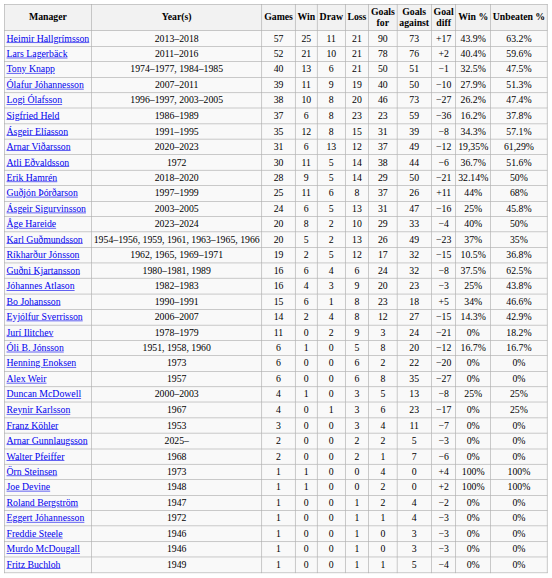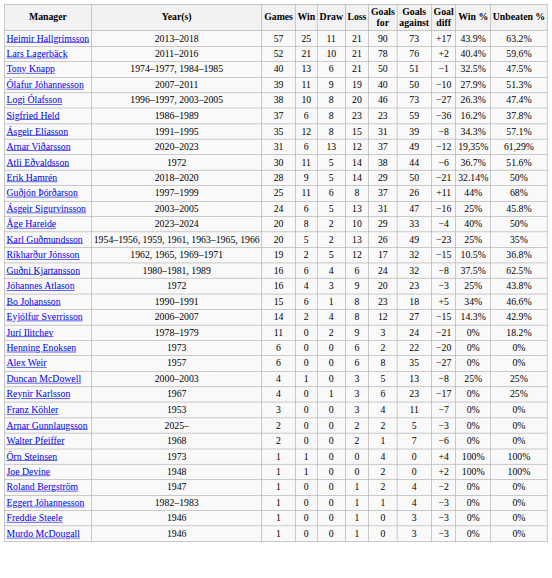 <table class="sortable wikitable" style="text-align: center;">
 <tr>
 <th>Manager</th>
 <th>Year(s)</th>
 <th>Games</th>
 <th>Win</th>
 <th>Draw</th>
 <th>Loss</th>
 <th>Goals <br> for</th>
 <th>Goals <br> against</th>
 <th>Goal <br> diff</th>
 <th>Win %</th>
 <th>Unbeaten %</th>
 </tr>
 <tr>
 <td style="text-align: left;"> <a href='#'>Heimir Hallgrímsson</a></td>
 <td>2013–2018</td>
 <td>57</td>
 <td>25</td>
 <td>11</td>
 <td>21</td>
 <td>90</td>
 <td>73</td>
 <td>+17</td>
 <td>43.9%</td>
 <td>63.2%</td>
 </tr>
 <tr>
 <td style="text-align: left;"> <a href='#'>Lars Lagerbäck</a></td>
 <td>2011–2016</td>
 <td>52</td>
 <td>21</td>
 <td>10</td>
 <td>21</td>
 <td>78</td>
 <td>76</td>
 <td>+2</td>
 <td>40.4%</td>
 <td>59.6%</td>
 </tr>
 <tr>
 <td style="text-align: left;"> <a href='#'>Tony Knapp</a></td>
 <td>1974–1977, 1984–1985</td>
 <td>40</td>
 <td>13</td>
 <td>6</td>
 <td>21</td>
 <td>50</td>
 <td>51</td>
 <td>−1</td>
 <td>32.5%</td>
 <td>47.5%</td>
 </tr>
 <tr>
 <td style="text-align: left;"> <a href='#'>Ólafur Jóhannesson</a></td>
 <td>2007–2011</td>
 <td>39</td>
 <td>11</td>
 <td>9</td>
 <td>19</td>
 <td>40</td>
 <td>50</td>
 <td>−10</td>
 <td>27.9%</td>
 <td>51.3%</td>
 </tr>
 <tr>
 <td style="text-align: left;"> <a href='#'>Logi Ólafsson</a></td>
 <td>1996–1997, 2003–2005</td>
 <td>38</td>
 <td>10</td>
 <td>8</td>
 <td>20</td>
 <td>46</td>
 <td>73</td>
 <td>−27</td>
-<td>26.2%</td>
+<td>26.3%</td>
 <td>47.4%</td>
 </tr>
 <tr>
 <td style="text-align: left;"> <a href='#'>Sigfried Held</a></td>
 <td>1986–1989</td>
 <td>37</td>
 <td>6</td>
 <td>8</td>
 <td>23</td>
 <td>23</td>
 <td>59</td>
 <td>−36</td>
 <td>16.2%</td>
 <td>37.8%</td>
 </tr>
 <tr>
 <td style="text-align: left;"> <a href='#'>Ásgeir Elíasson</a></td>
 <td>1991–1995</td>
 <td>35</td>
 <td>12</td>
 <td>8</td>
 <td>15</td>
 <td>31</td>
 <td>39</td>
 <td>−8</td>
 <td>34.3%</td>
 <td>57.1%</td>
 </tr>
 <tr>
 <td style="text-align: left;"> <a href='#'>Arnar Viðarsson</a></td>
 <td>2020–2023</td>
 <td>31</td>
 <td>6</td>
 <td>13</td>
 <td>12</td>
 <td>37</td>
 <td>49</td>
 <td>−12</td>
 <td>19,35%</td>
 <td>61,29%</td>
 </tr>
 <tr>
 <td style="text-align: left;"> <a href='#'>Atli Eðvaldsson</a></td>
 <td>1972</td>
 <td>30</td>
 <td>11</td>
 <td>5</td>
 <td>14</td>
 <td>38</td>
 <td>44</td>
 <td>−6</td>
 <td>36.7%</td>
 <td>51.6%</td>
 </tr>
 <tr>
 <td style="text-align: left;"> <a href='#'>Erik Hamrén</a></td>
 <td>2018–2020</td>
 <td>28</td>
 <td>9</td>
 <td>5</td>
 <td>14</td>
 <td>29</td>
 <td>50</td>
 <td>−21</td>
 <td>32.14%</td>
 <td>50%</td>
 </tr>
 <tr>
 <td style="text-align: left;"> <a href='#'>Guðjón Þórðarson</a></td>
 <td>1997–1999</td>
 <td>25</td>
 <td>11</td>
 <td>6</td>
 <td>8</td>
 <td>37</td>
 <td>26</td>
 <td>+11</td>
 <td>44%</td>
 <td>68%</td>
 </tr>
 <tr>
 <td style="text-align: left;"> <a href='#'>Ásgeir Sigurvinsson</a></td>
 <td>2003–2005</td>
 <td>24</td>
 <td>6</td>
 <td>5</td>
 <td>13</td>
 <td>31</td>
 <td>47</td>
 <td>−16</td>
 <td>25%</td>
 <td>45.8%</td>
 </tr>
 <tr>
 <td style="text-align: left;"> <a href='#'>Åge Hareide</a></td>
 <td>2023–2024</td>
 <td>20</td>
 <td>8</td>
 <td>2</td>
 <td>10</td>
 <td>29</td>
 <td>33</td>
 <td>−4</td>
 <td>40%</td>
 <td>50%</td>
 </tr>
 <tr>
 <td style="text-align: left;"> <a href='#'>Karl Guðmundsson</a></td>
 <td>1954–1956, 1959, 1961, 1963–1965, 1966</td>
 <td>20</td>
 <td>5</td>
 <td>2</td>
 <td>13</td>
 <td>26</td>
 <td>49</td>
 <td>−23</td>
-<td>37%</td>
+<td>25%</td>
 <td>35%</td>
 </tr>
 <tr>
 <td style="text-align: left;"> <a href='#'>Ríkharður Jónsson</a></td>
 <td>1962, 1965, 1969–1971</td>
 <td>19</td>
 <td>2</td>
 <td>5</td>
 <td>12</td>
 <td>17</td>
 <td>32</td>
 <td>−15</td>
 <td>10.5%</td>
 <td>36.8%</td>
 </tr>
 <tr>
 <td style="text-align: left;"> <a href='#'>Guðni Kjartansson</a></td>
 <td>1980–1981, 1989</td>
 <td>16</td>
 <td>6</td>
 <td>4</td>
 <td>6</td>
 <td>24</td>
 <td>32</td>
 <td>−8</td>
 <td>37.5%</td>
 <td>62.5%</td>
 </tr>
 <tr>
 <td style="text-align: left;"> <a href='#'>Jóhannes Atlason</a></td>
-<td>1982–1983</td>
+<td>1972</td>
 <td>16</td>
 <td>4</td>
 <td>3</td>
 <td>9</td>
 <td>20</td>
 <td>23</td>
 <td>−3</td>
 <td>25%</td>
 <td>43.8%</td>
 </tr>
 <tr>
 <td style="text-align: left;"> <a href='#'>Bo Johansson</a></td>
 <td>1990–1991</td>
 <td>15</td>
 <td>6</td>
 <td>1</td>
 <td>8</td>
 <td>23</td>
 <td>18</td>
 <td>+5</td>
 <td>34%</td>
 <td>46.6%</td>
 </tr>
 <tr>
 <td style="text-align: left;"> <a href='#'>Eyjólfur Sverrisson</a></td>
 <td>2006–2007</td>
 <td>14</td>
 <td>2</td>
 <td>4</td>
 <td>8</td>
 <td>12</td>
 <td>27</td>
 <td>−15</td>
 <td>14.3%</td>
 <td>42.9%</td>
 </tr>
 <tr>
 <td style="text-align: left;"> <a href='#'>Jurí Ilitchev</a></td>
 <td>1978–1979</td>
 <td>11</td>
 <td>0</td>
 <td>2</td>
 <td>9</td>
 <td>3</td>
 <td>24</td>
 <td>−21</td>
 <td>0%</td>
 <td>18.2%</td>
-</tr>
-<tr>
-<td style="text-align: left;"> <a href='#'>Óli B. Jónsson</a></td>
-<td>1951, 1958, 1960</td>
-<td>6</td>
-<td>1</td>
-<td>0</td>
-<td>5</td>
-<td>8</td>
-<td>20</td>
-<td>−12</td>
-<td>16.7%</td>
-<td>16.7%</td>
 </tr>
 <tr>
 <td style="text-align: left;"> <a href='#'>Henning Enoksen</a></td>
 <td>1973</td>
 <td>6</td>
 <td>0</td>
 <td>0</td>
 <td>6</td>
 <td>2</td>
 <td>22</td>
 <td>−20</td>
 <td>0%</td>
 <td>0%</td>
 </tr>
 <tr>
 <td style="text-align: left;"> <a href='#'>Alex Weir</a></td>
 <td>1957</td>
 <td>6</td>
 <td>0</td>
 <td>0</td>
 <td>6</td>
 <td>8</td>
 <td>35</td>
 <td>−27</td>
 <td>0%</td>
 <td>0%</td>
 </tr>
 <tr>
 <td style="text-align: left;"> <a href='#'>Duncan McDowell</a></td>
 <td>2000–2003</td>
 <td>4</td>
 <td>1</td>
 <td>0</td>
 <td>3</td>
 <td>5</td>
 <td>13</td>
 <td>−8</td>
 <td>25%</td>
 <td>25%</td>
 </tr>
 <tr>
 <td style="text-align: left;"> <a href='#'>Reynir Karlsson</a></td>
 <td>1967</td>
 <td>4</td>
 <td>0</td>
 <td>1</td>
 <td>3</td>
 <td>6</td>
 <td>23</td>
 <td>−17</td>
 <td>0%</td>
 <td>25%</td>
 </tr>
 <tr>
 <td style="text-align: left;"> <a href='#'>Franz Köhler</a></td>
 <td>1953</td>
 <td>3</td>
 <td>0</td>
 <td>0</td>
 <td>3</td>
 <td>4</td>
 <td>11</td>
 <td>−7</td>
 <td>0%</td>
 <td>0%</td>
 </tr>
 <tr>
 <td style="text-align: left;"> <a href='#'>Arnar Gunnlaugsson</a></td>
 <td>2025–</td>
 <td>2</td>
 <td>0</td>
 <td>0</td>
 <td>2</td>
 <td>2</td>
 <td>5</td>
 <td>−3</td>
 <td>0%</td>
 <td>0%</td>
 </tr>
 <tr>
 <td style="text-align: left;"> <a href='#'>Walter Pfeiffer</a></td>
 <td>1968</td>
 <td>2</td>
 <td>0</td>
 <td>0</td>
 <td>2</td>
 <td>1</td>
 <td>7</td>
 <td>−6</td>
 <td>0%</td>
 <td>0%</td>
 </tr>
 <tr>
 <td style="text-align: left;"> <a href='#'>Örn Steinsen</a></td>
 <td>1973</td>
 <td>1</td>
 <td>1</td>
 <td>0</td>
 <td>0</td>
 <td>4</td>
 <td>0</td>
 <td>+4</td>
 <td>100%</td>
 <td>100%</td>
 </tr>
 <tr>
 <td style="text-align: left;"> <a href='#'>Joe Devine</a></td>
 <td>1948</td>
 <td>1</td>
 <td>1</td>
 <td>0</td>
 <td>0</td>
 <td>2</td>
 <td>0</td>
 <td>+2</td>
 <td>100%</td>
 <td>100%</td>
 </tr>
 <tr>
 <td style="text-align: left;"> <a href='#'>Roland Bergström</a></td>
 <td>1947</td>
 <td>1</td>
 <td>0</td>
 <td>0</td>
 <td>1</td>
 <td>2</td>
 <td>4</td>
 <td>−2</td>
 <td>0%</td>
 <td>0%</td>
 </tr>
 <tr>
 <td style="text-align: left;"> <a href='#'>Eggert Jóhannesson</a></td>
-<td>1972</td>
+<td>1982–1983</td>
 <td>1</td>
 <td>0</td>
 <td>0</td>
 <td>1</td>
 <td>1</td>
 <td>4</td>
 <td>−3</td>
 <td>0%</td>
 <td>0%</td>
 </tr>
 <tr>
 <td style="text-align: left;"> <a href='#'>Freddie Steele</a></td>
 <td>1946</td>
 <td>1</td>
 <td>0</td>
 <td>0</td>
 <td>1</td>
 <td>0</td>
 <td>3</td>
 <td>−3</td>
 <td>0%</td>
 <td>0%</td>
 </tr>
 <tr>
 <td style="text-align: left;"> <a href='#'>Murdo McDougall</a></td>
 <td>1946</td>
 <td>1</td>
 <td>0</td>
 <td>0</td>
 <td>1</td>
 <td>0</td>
 <td>3</td>
 <td>−3</td>
 <td>0%</td>
 <td>0%</td>
 </tr>
-<tr>
-<td style="text-align: left;"> <a href='#'>Fritz Buchloh</a></td>
-<td>1949</td>
-<td>1</td>
-<td>0</td>
-<td>0</td>
-<td>1</td>
-<td>1</td>
-<td>5</td>
-<td>−4</td>
-<td>0%</td>
-<td>0%</td>
-</tr>
 </table>
